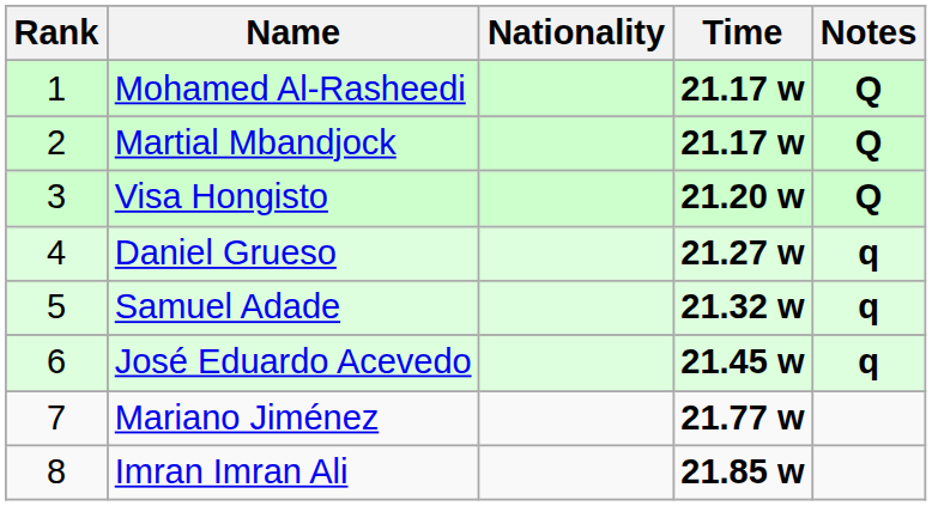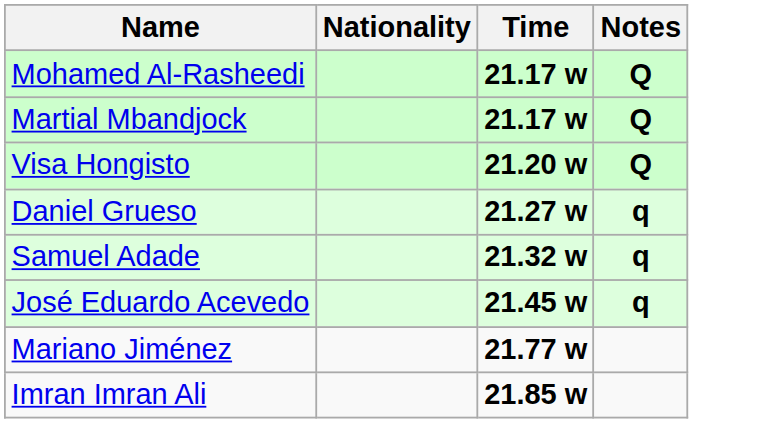 <table class="wikitable sortable" style="text-align:center">
 <tr>
-<th>Rank</th>
 <th>Name</th>
 <th>Nationality</th>
 <th>Time</th>
 <th>Notes</th>
 </tr>
 <tr bgcolor=ccffcc>
-<td>1</td>
 <td align=left><a href='#'>Mohamed Al-Rasheedi</a></td>
 <td align=left></td>
 <td><strong>21.17</strong> <strong>w</strong></td>
 <td><strong>Q</strong></td>
 </tr>
 <tr bgcolor=ccffcc>
-<td>2</td>
 <td align=left><a href='#'>Martial Mbandjock</a></td>
 <td align=left></td>
 <td><strong>21.17</strong> <strong>w</strong></td>
 <td><strong>Q</strong></td>
 </tr>
 <tr bgcolor=ccffcc>
-<td>3</td>
 <td align=left><a href='#'>Visa Hongisto</a></td>
 <td align=left></td>
 <td><strong>21.20</strong> <strong>w</strong></td>
 <td><strong>Q</strong></td>
 </tr>
 <tr bgcolor=ddffdd>
-<td>4</td>
 <td align=left><a href='#'>Daniel Grueso</a></td>
 <td align=left></td>
 <td><strong>21.27</strong> <strong>w</strong></td>
 <td><strong>q</strong></td>
 </tr>
 <tr bgcolor=ddffdd>
-<td>5</td>
 <td align=left><a href='#'>Samuel Adade</a></td>
 <td align=left></td>
 <td><strong>21.32</strong> <strong>w</strong></td>
 <td><strong>q</strong></td>
 </tr>
 <tr bgcolor=ddffdd>
-<td>6</td>
 <td align=left><a href='#'>José Eduardo Acevedo</a></td>
 <td align=left></td>
 <td><strong>21.45</strong> <strong>w</strong></td>
 <td><strong>q</strong></td>
 </tr>
 <tr>
-<td>7</td>
 <td align=left><a href='#'>Mariano Jiménez</a></td>
 <td align=left></td>
 <td><strong>21.77</strong> <strong>w</strong></td>
 <td></td>
 </tr>
 <tr>
-<td>8</td>
 <td align=left><a href='#'>Imran Imran Ali</a></td>
 <td align=left></td>
 <td><strong>21.85</strong> <strong>w</strong></td>
 <td></td>
 </tr>
 </table>
